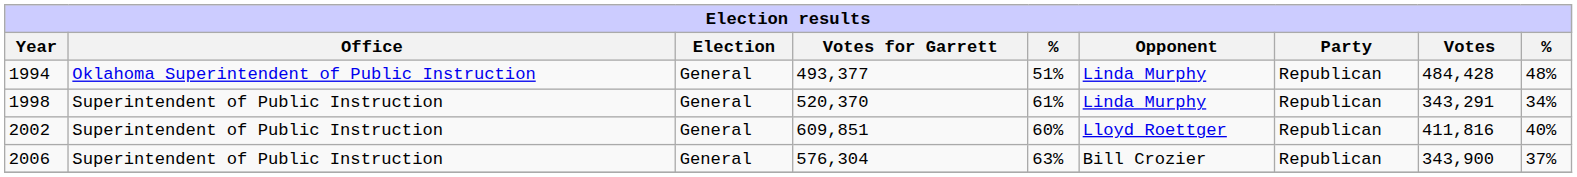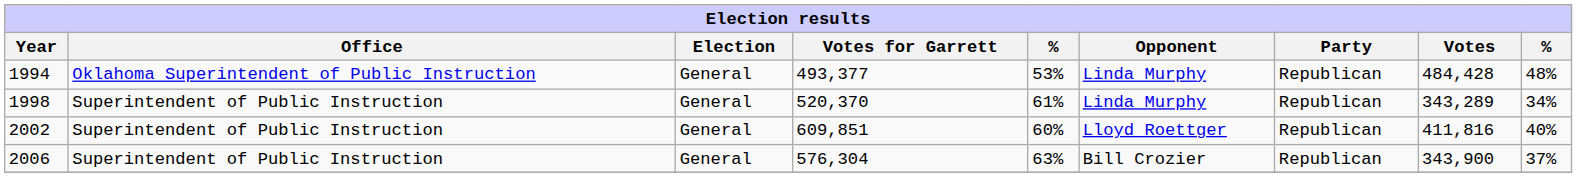 <table class=wikitable style="width: 94%" style="text-align: center;" align="center">
 <tr bgcolor=#cccccc>
 <th colspan=12 style="background: #ccccff;">Election results</th>
 </tr>
 <tr>
 <th>Year</th>
 <th>Office</th>
 <th>Election</th>
 <th>Votes for Garrett</th>
 <th>%</th>
 <th>Opponent</th>
 <th>Party</th>
 <th>Votes</th>
 <th>%</th>
 </tr>
 <tr>
 <td>1994</td>
 <td><a href='#'>Oklahoma Superintendent of Public Instruction</a></td>
 <td>General</td>
 <td>493,377</td>
-<td>51%</td>
+<td>53%</td>
 <td><a href='#'>Linda Murphy</a></td>
 <td>Republican</td>
 <td>484,428</td>
 <td>48%</td>
 </tr>
 <tr>
 <td>1998</td>
 <td>Superintendent of Public Instruction</td>
 <td>General</td>
 <td>520,370</td>
 <td>61%</td>
 <td><a href='#'>Linda Murphy</a></td>
 <td>Republican</td>
-<td>343,291</td>
+<td>343,289</td>
 <td>34%</td>
 </tr>
 <tr>
 <td>2002</td>
 <td>Superintendent of Public Instruction</td>
 <td>General</td>
 <td>609,851</td>
 <td>60%</td>
 <td><a href='#'>Lloyd Roettger</a></td>
 <td>Republican</td>
 <td>411,816</td>
 <td>40%</td>
 </tr>
 <tr>
 <td>2006</td>
 <td>Superintendent of Public Instruction</td>
 <td>General</td>
 <td>576,304</td>
 <td>63%</td>
 <td>Bill Crozier</td>
 <td>Republican</td>
 <td>343,900</td>
 <td>37%</td>
 </tr>
 <tr>
 </tr>
 </table>
